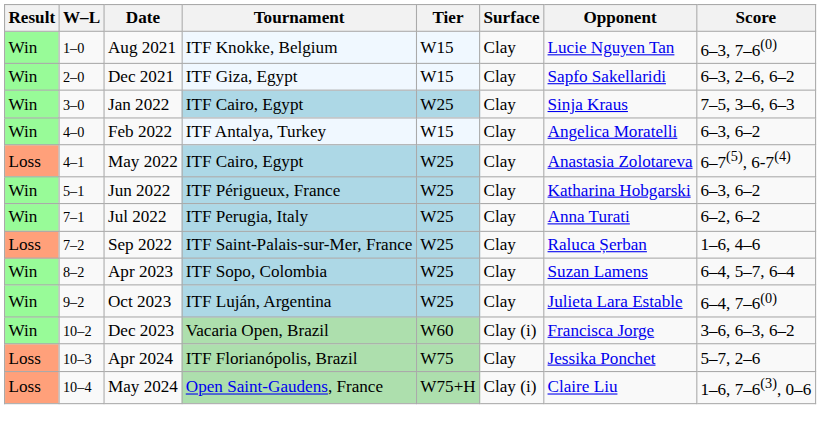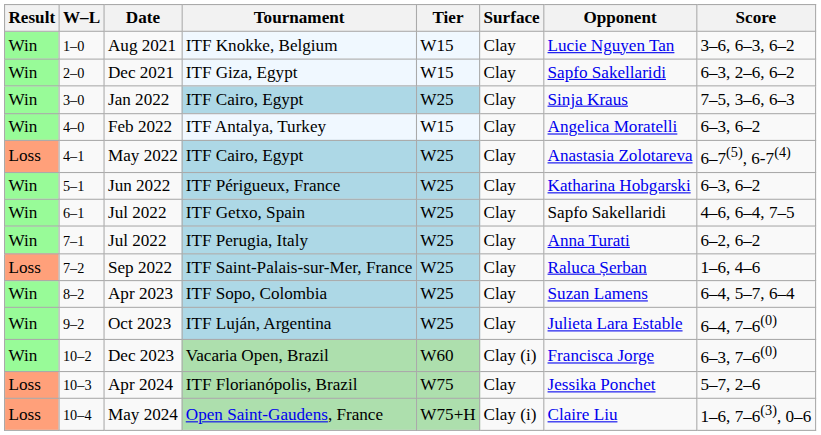 <table class="sortable wikitable">
 <tr>
 <th>Result</th>
 <th class="unsortable">W–L</th>
 <th>Date</th>
 <th>Tournament</th>
 <th>Tier</th>
 <th>Surface</th>
 <th>Opponent</th>
 <th class="unsortable">Score</th>
 </tr>
 <tr>
 <td style="background:#98fb98;">Win</td>
 <td><small>1–0</small></td>
 <td>Aug 2021</td>
 <td style="background:#f0f8ff;">ITF Knokke, Belgium</td>
 <td style="background:#f0f8ff;">W15</td>
 <td>Clay</td>
 <td> <a href='#'>Lucie Nguyen Tan</a></td>
-<td>6–3, 7–6<sup>(0)</sup></td>
+<td>3–6, 6–3, 6–2</td>
 </tr>
 <tr>
 <td style="background:#98fb98;">Win</td>
 <td><small>2–0</small></td>
 <td>Dec 2021</td>
 <td style="background:#f0f8ff;">ITF Giza, Egypt</td>
 <td style="background:#f0f8ff;">W15</td>
 <td>Clay</td>
 <td> <a href='#'>Sapfo Sakellaridi</a></td>
 <td>6–3, 2–6, 6–2</td>
 </tr>
 <tr>
 <td style="background:#98fb98;">Win</td>
 <td><small>3–0</small></td>
 <td>Jan 2022</td>
 <td style="background:lightblue;">ITF Cairo, Egypt</td>
 <td style="background:lightblue;">W25</td>
 <td>Clay</td>
 <td> <a href='#'>Sinja Kraus</a></td>
 <td>7–5, 3–6, 6–3</td>
 </tr>
 <tr>
 <td style="background:#98fb98;">Win</td>
 <td><small>4–0</small></td>
 <td>Feb 2022</td>
 <td style="background:#f0f8ff;">ITF Antalya, Turkey</td>
 <td style="background:#f0f8ff;">W15</td>
 <td>Clay</td>
 <td> <a href='#'>Angelica Moratelli</a></td>
 <td>6–3, 6–2</td>
 </tr>
 <tr>
 <td style="background:#FFA07A;">Loss</td>
 <td><small>4–1</small></td>
 <td>May 2022</td>
 <td style="background:lightblue;">ITF Cairo, Egypt</td>
 <td style="background:lightblue;">W25</td>
 <td>Clay</td>
 <td> <a href='#'>Anastasia Zolotareva</a></td>
 <td>6–7<sup>(5)</sup>, 6-7<sup>(4)</sup></td>
 </tr>
 <tr>
 <td style="background:#98fb98;">Win</td>
 <td><small>5–1</small></td>
 <td>Jun 2022</td>
 <td style="background:lightblue">ITF Périgueux, France</td>
 <td style="background:lightblue">W25</td>
 <td>Clay</td>
 <td> <a href='#'>Katharina Hobgarski</a></td>
 <td>6–3, 6–2</td>
 </tr>
 <tr>
 <td style="background:#98fb98;">Win</td>
+<td><small>6–1</small></td>
+<td>Jul 2022</td>
+<td style="background:lightblue">ITF Getxo, Spain</td>
+<td style="background:lightblue">W25</td>
+<td>Clay</td>
+<td> Sapfo Sakellaridi</td>
+<td>4–6, 6–4, 7–5</td>
+</tr>
+<tr>
+<td style="background:#98fb98;">Win</td>
 <td><small>7–1</small></td>
 <td>Jul 2022</td>
 <td style="background:lightblue">ITF Perugia, Italy</td>
 <td style="background:lightblue">W25</td>
 <td>Clay</td>
 <td> <a href='#'>Anna Turati</a></td>
 <td>6–2, 6–2</td>
 </tr>
 <tr>
 <td style="background:#FFA07A;">Loss</td>
 <td><small>7–2</small></td>
 <td>Sep 2022</td>
 <td style="background:lightblue">ITF Saint-Palais-sur-Mer, France</td>
 <td style="background:lightblue">W25</td>
 <td>Clay</td>
 <td> <a href='#'>Raluca Șerban</a></td>
 <td>1–6, 4–6</td>
 </tr>
 <tr>
 <td style="background:#98fb98;">Win</td>
 <td><small>8–2</small></td>
 <td>Apr 2023</td>
 <td style="background:lightblue">ITF Sopo, Colombia</td>
 <td style="background:lightblue">W25</td>
 <td>Clay</td>
 <td> <a href='#'>Suzan Lamens</a></td>
 <td>6–4, 5–7, 6–4</td>
 </tr>
 <tr>
 <td style="background:#98fb98;">Win</td>
 <td><small>9–2</small></td>
 <td>Oct 2023</td>
 <td style="background:lightblue">ITF Luján, Argentina</td>
 <td style="background:lightblue">W25</td>
 <td>Clay</td>
 <td> <a href='#'>Julieta Lara Estable</a></td>
 <td>6–4, 7–6<sup>(0)</sup></td>
 </tr>
 <tr>
 <td style="background:#98fb98;">Win</td>
 <td><small>10–2</small></td>
 <td>Dec 2023</td>
 <td style="background:#addfad;">Vacaria Open, Brazil</td>
 <td style="background:#addfad;">W60</td>
 <td>Clay (i)</td>
 <td> <a href='#'>Francisca Jorge</a></td>
-<td>3–6, 6–3, 6–2</td>
+<td>6–3, 7–6<sup>(0)</sup></td>
 </tr>
 <tr>
 <td style="background:#FFA07A;">Loss</td>
 <td><small>10–3</small></td>
 <td>Apr 2024</td>
 <td style="background:#addfad;">ITF Florianópolis, Brazil</td>
 <td style="background:#addfad;">W75</td>
 <td>Clay</td>
 <td> <a href='#'>Jessika Ponchet</a></td>
 <td>5–7, 2–6</td>
 </tr>
 <tr>
 <td style="background:#FFA07A;">Loss</td>
 <td><small>10–4</small></td>
 <td>May 2024</td>
 <td style="background:#addfad;"><a href='#'>Open Saint-Gaudens</a>, France</td>
 <td style="background:#addfad;">W75+H</td>
 <td>Clay (i)</td>
 <td> <a href='#'>Claire Liu</a></td>
 <td>1–6, 7–6<sup>(3)</sup>, 0–6</td>
 </tr>
 </table>
